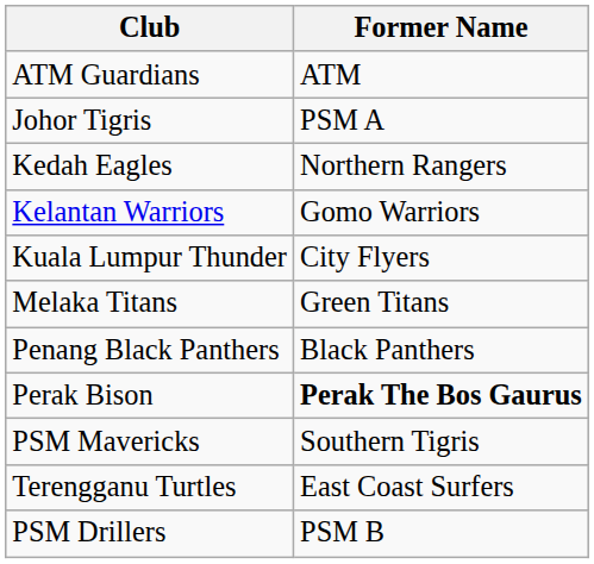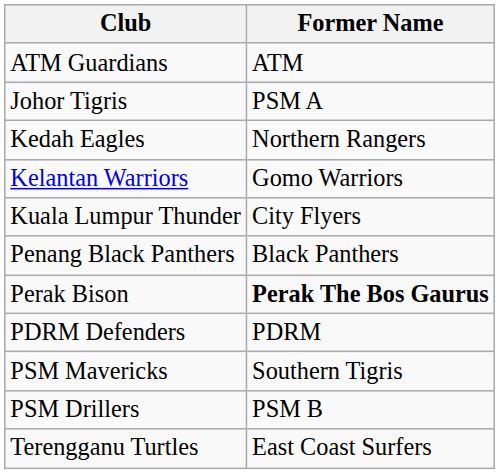 <table class="wikitable">
 <tr>
 <th>Club</th>
 <th>Former Name</th>
 </tr>
 <tr>
 <td>ATM Guardians</td>
 <td>ATM</td>
 </tr>
 <tr>
 <td>Johor Tigris</td>
 <td>PSM A</td>
 </tr>
 <tr>
 <td>Kedah Eagles</td>
 <td>Northern Rangers</td>
 </tr>
 <tr>
 <td><a href='#'>Kelantan Warriors</a></td>
 <td>Gomo Warriors</td>
 </tr>
 <tr>
 <td>Kuala Lumpur Thunder</td>
 <td>City Flyers</td>
 </tr>
 <tr>
-<td>Melaka Titans</td>
-<td>Green Titans</td>
-</tr>
-<tr>
 <td>Penang Black Panthers</td>
 <td>Black Panthers</td>
 </tr>
 <tr>
 <td>Perak Bison</td>
 <td><strong>Perak The Bos Gaurus</strong></td>
 </tr>
 <tr>
+<td>PDRM Defenders</td>
+<td>PDRM</td>
+</tr>
+<tr>
 <td>PSM Mavericks</td>
 <td>Southern Tigris</td>
+</tr>
+<tr>
+<td>PSM Drillers</td>
+<td>PSM B</td>
 </tr>
 <tr>
 <td>Terengganu Turtles</td>
 <td>East Coast Surfers</td>
 </tr>
-<tr>
-<td>PSM Drillers</td>
-<td>PSM B</td>
-</tr>
 </table>
